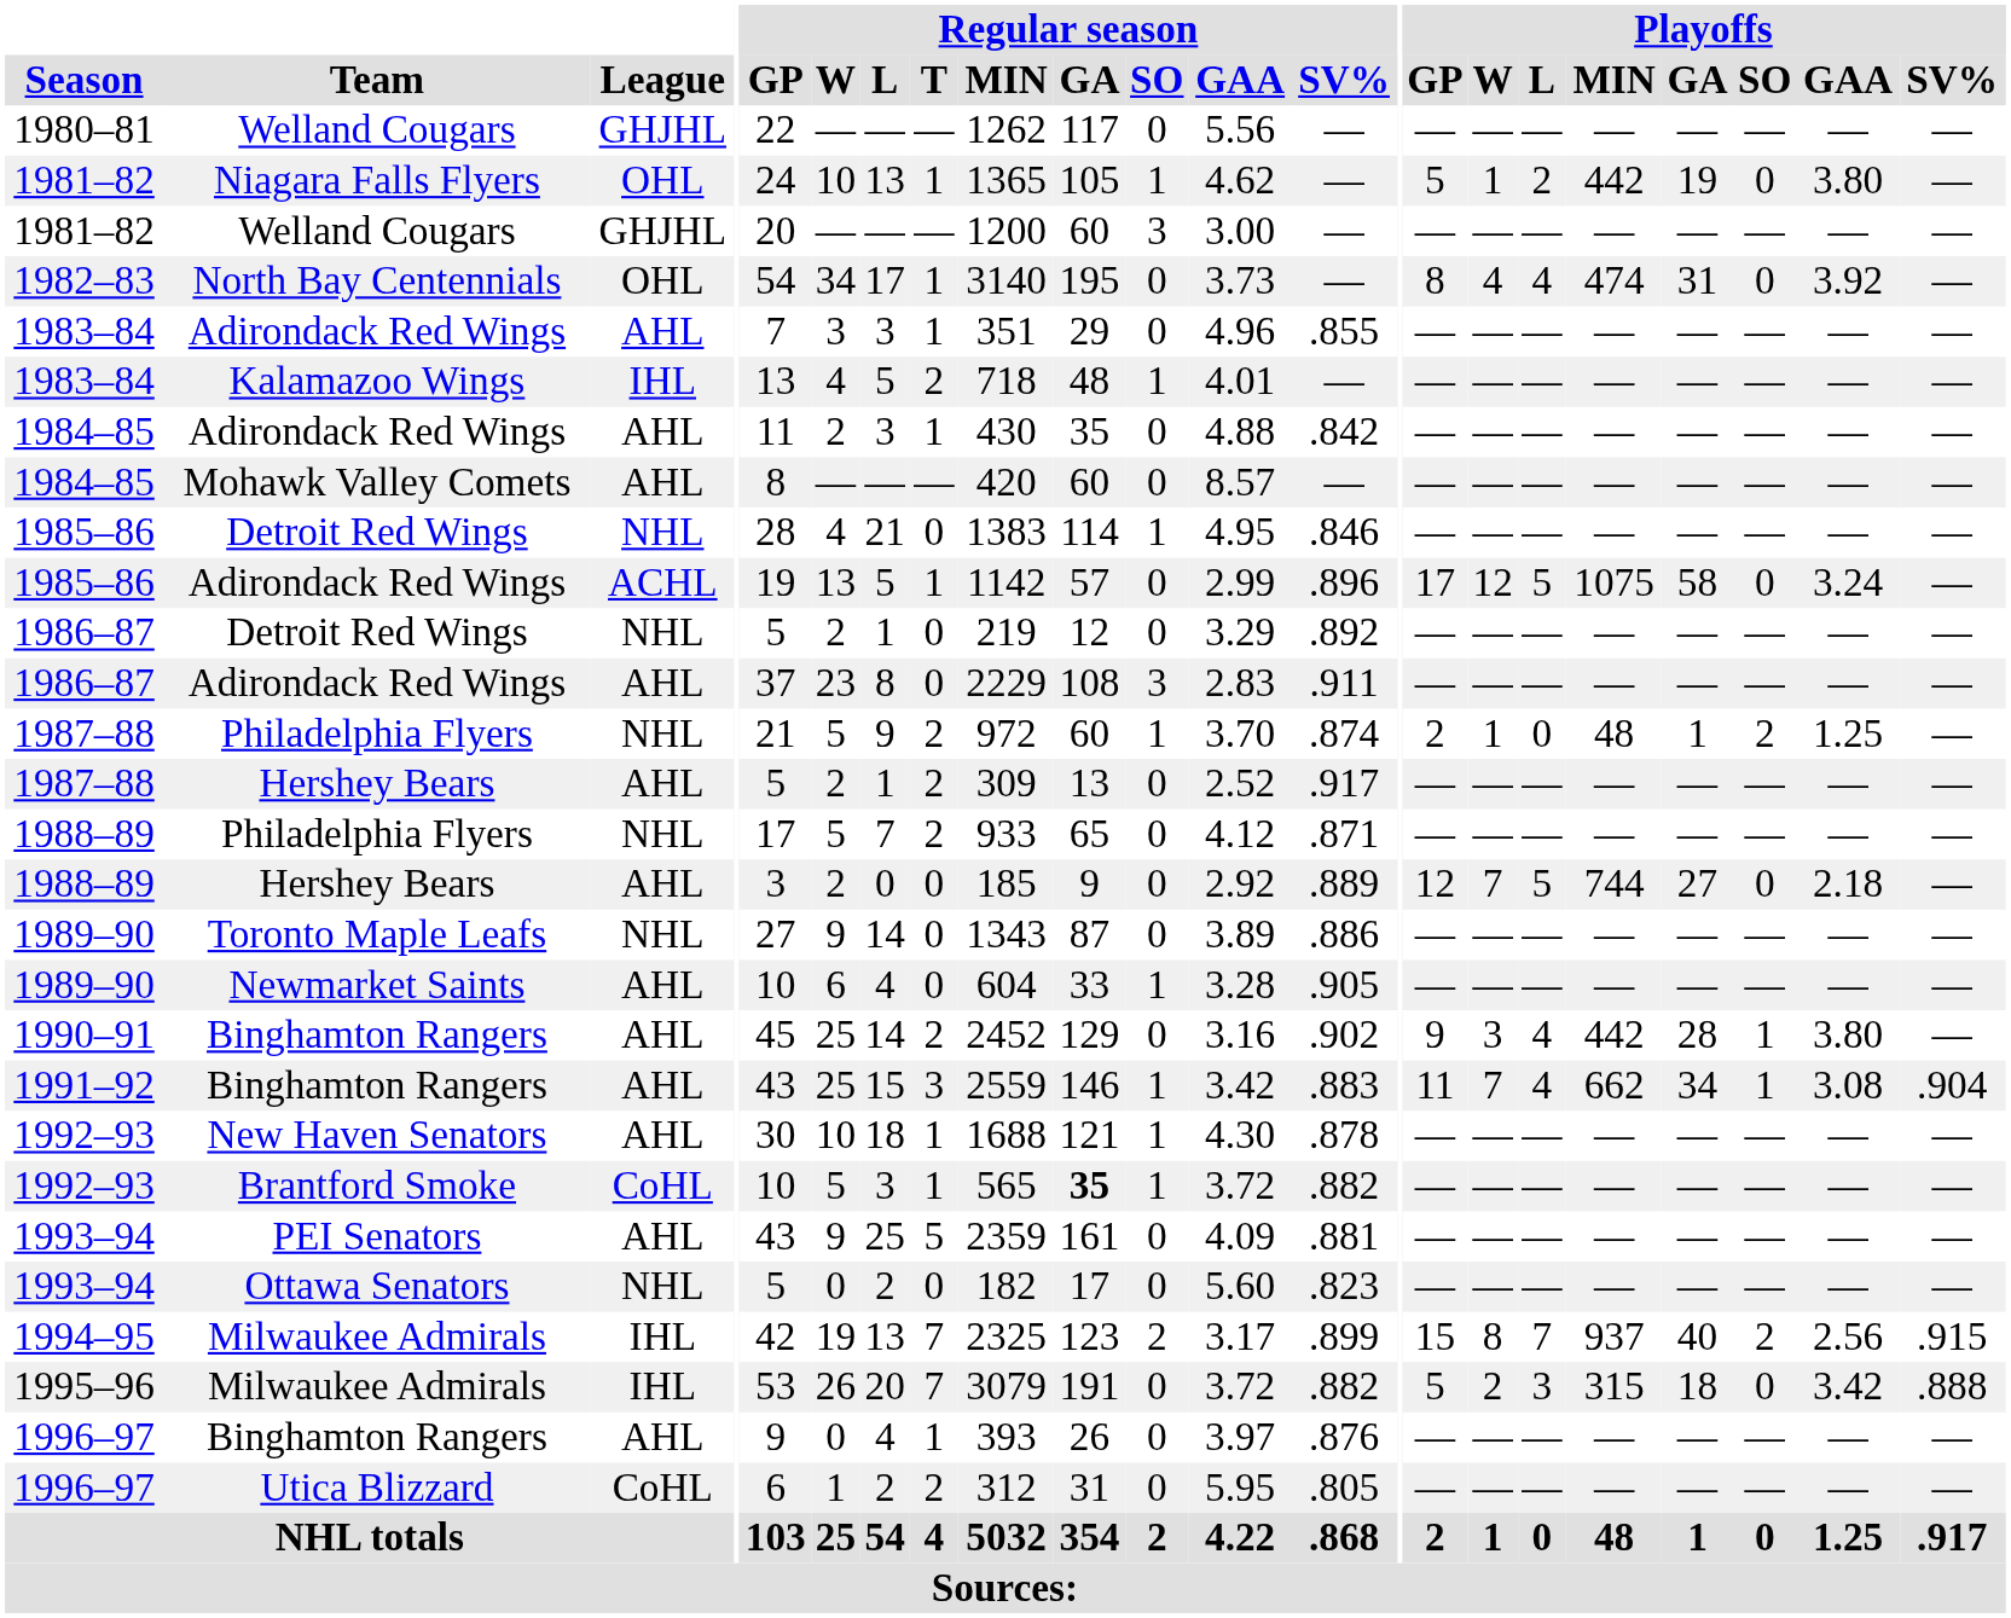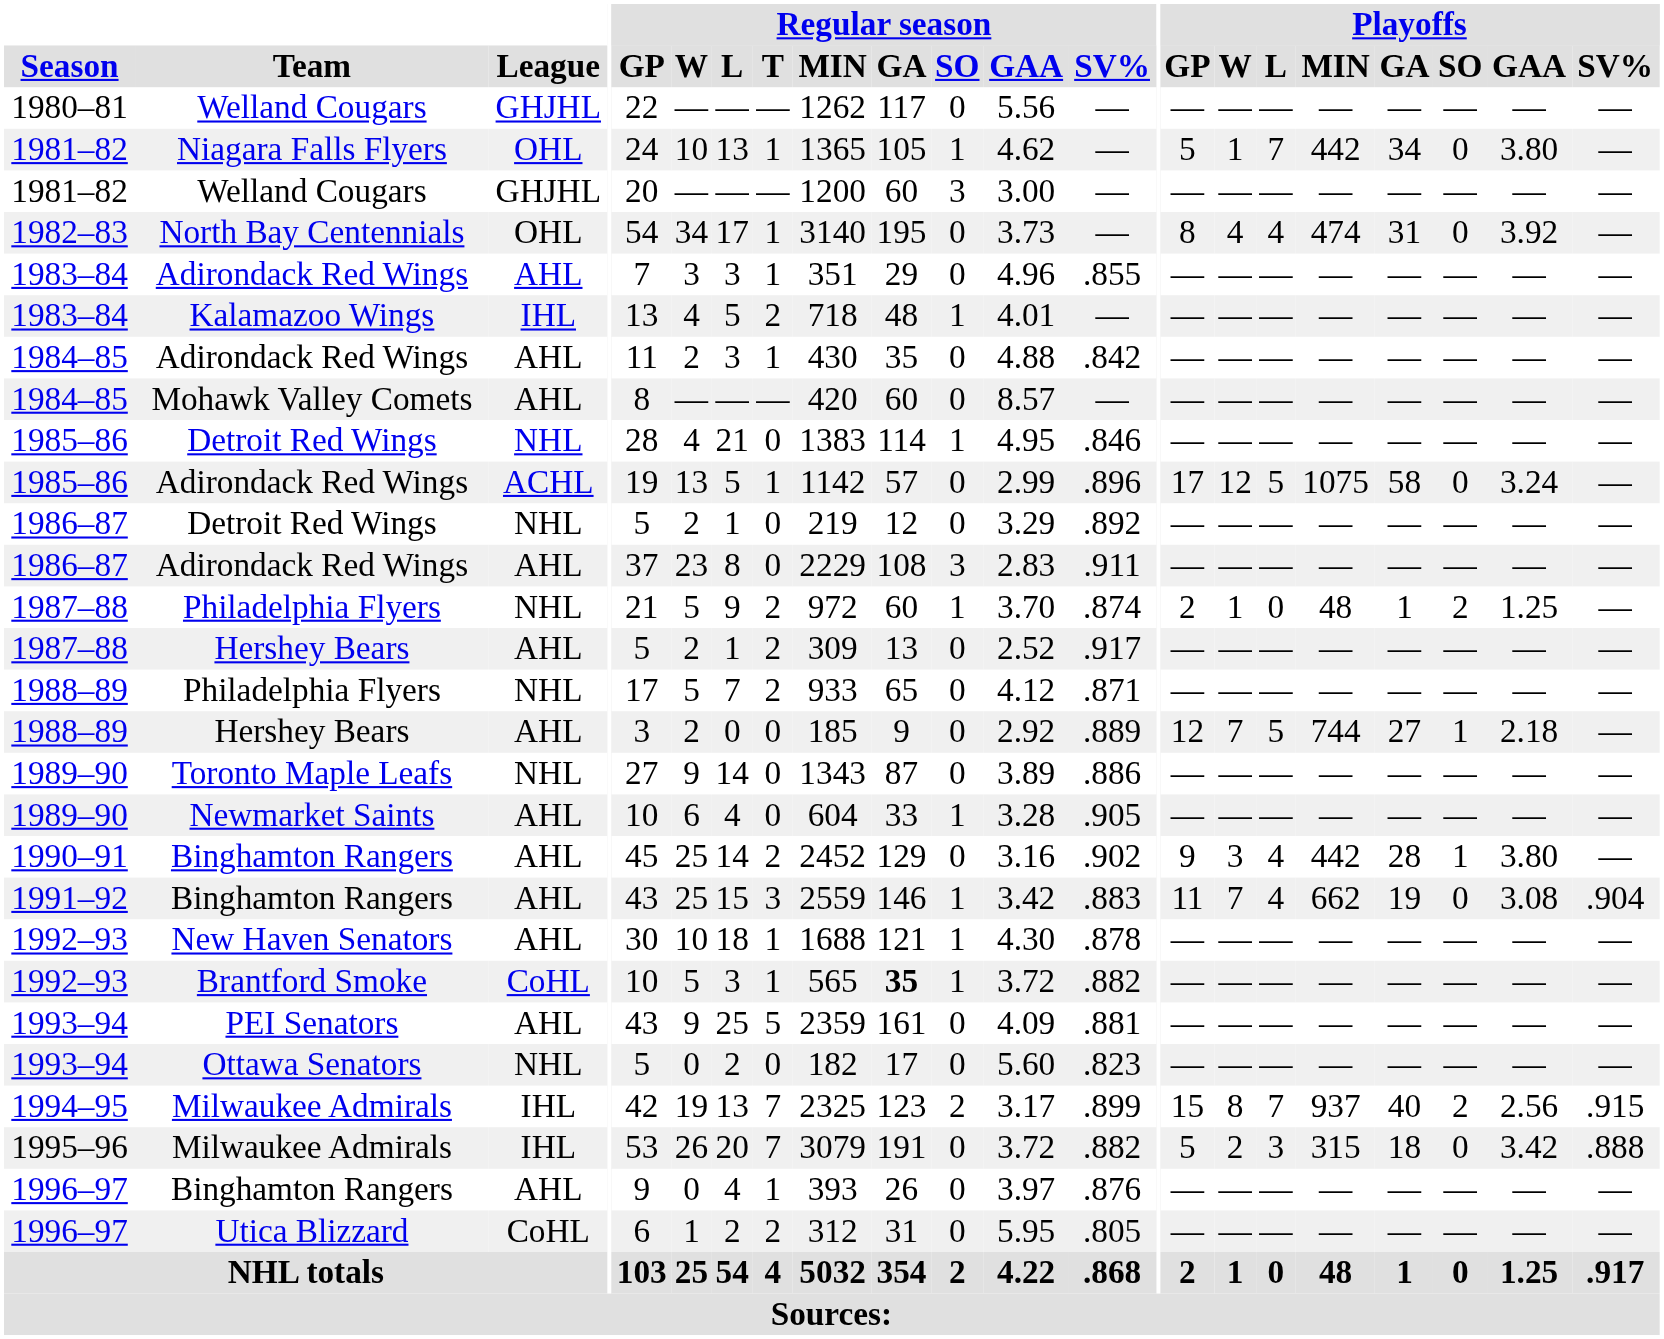 <table border="0" cellpadding="1" cellspacing="0" style="width:90%; text-align:center;">
 <tr bgcolor="#e0e0e0">
 <th colspan="3" bgcolor="#ffffff"></th>
 <th rowspan="99" bgcolor="#ffffff"></th>
 <th colspan="9" bgcolor="#e0e0e0"><a href='#'>Regular season</a></th>
 <th rowspan="99" bgcolor="#ffffff"></th>
 <th colspan="8" bgcolor="#e0e0e0"><a href='#'>Playoffs</a></th>
 </tr>
 <tr bgcolor="#e0e0e0">
 <th><a href='#'>Season</a></th>
 <th>Team</th>
 <th>League</th>
 <th>GP</th>
 <th>W</th>
 <th>L</th>
 <th>T</th>
 <th>MIN</th>
 <th>GA</th>
 <th><a href='#'>SO</a></th>
 <th><a href='#'>GAA</a></th>
 <th><a href='#'>SV%</a></th>
 <th>GP</th>
 <th>W</th>
 <th>L</th>
 <th>MIN</th>
 <th>GA</th>
 <th>SO</th>
 <th>GAA</th>
 <th>SV%</th>
 </tr>
 <tr>
 <td>1980–81</td>
 <td><a href='#'>Welland Cougars</a></td>
 <td><a href='#'>GHJHL</a></td>
 <td>22</td>
 <td>—</td>
 <td>—</td>
 <td>—</td>
 <td>1262</td>
 <td>117</td>
 <td>0</td>
 <td>5.56</td>
 <td>—</td>
 <td>—</td>
 <td>—</td>
 <td>—</td>
 <td>—</td>
 <td>—</td>
 <td>—</td>
 <td>—</td>
 <td>—</td>
 </tr>
 <tr bgcolor="#f0f0f0">
 <td><a href='#'>1981–82</a></td>
 <td><a href='#'>Niagara Falls Flyers</a></td>
 <td><a href='#'>OHL</a></td>
 <td>24</td>
 <td>10</td>
 <td>13</td>
 <td>1</td>
 <td>1365</td>
 <td>105</td>
 <td>1</td>
 <td>4.62</td>
 <td>—</td>
 <td>5</td>
 <td>1</td>
-<td>2</td>
+<td>7</td>
 <td>442</td>
-<td>19</td>
+<td>34</td>
 <td>0</td>
 <td>3.80</td>
 <td>—</td>
 </tr>
 <tr>
 <td>1981–82</td>
 <td>Welland Cougars</td>
 <td>GHJHL</td>
 <td>20</td>
 <td>—</td>
 <td>—</td>
 <td>—</td>
 <td>1200</td>
 <td>60</td>
 <td>3</td>
 <td>3.00</td>
 <td>—</td>
 <td>—</td>
 <td>—</td>
 <td>—</td>
 <td>—</td>
 <td>—</td>
 <td>—</td>
 <td>—</td>
 <td>—</td>
 </tr>
 <tr bgcolor="#f0f0f0">
 <td><a href='#'>1982–83</a></td>
 <td><a href='#'>North Bay Centennials</a></td>
 <td>OHL</td>
 <td>54</td>
 <td>34</td>
 <td>17</td>
 <td>1</td>
 <td>3140</td>
 <td>195</td>
 <td>0</td>
 <td>3.73</td>
 <td>—</td>
 <td>8</td>
 <td>4</td>
 <td>4</td>
 <td>474</td>
 <td>31</td>
 <td>0</td>
 <td>3.92</td>
 <td>—</td>
 </tr>
 <tr>
 <td><a href='#'>1983–84</a></td>
 <td><a href='#'>Adirondack Red Wings</a></td>
 <td><a href='#'>AHL</a></td>
 <td>7</td>
 <td>3</td>
 <td>3</td>
 <td>1</td>
 <td>351</td>
 <td>29</td>
 <td>0</td>
 <td>4.96</td>
 <td>.855</td>
 <td>—</td>
 <td>—</td>
 <td>—</td>
 <td>—</td>
 <td>—</td>
 <td>—</td>
 <td>—</td>
 <td>—</td>
 </tr>
 <tr bgcolor="#f0f0f0">
 <td><a href='#'>1983–84</a></td>
 <td><a href='#'>Kalamazoo Wings</a></td>
 <td><a href='#'>IHL</a></td>
 <td>13</td>
 <td>4</td>
 <td>5</td>
 <td>2</td>
 <td>718</td>
 <td>48</td>
 <td>1</td>
 <td>4.01</td>
 <td>—</td>
 <td>—</td>
 <td>—</td>
 <td>—</td>
 <td>—</td>
 <td>—</td>
 <td>—</td>
 <td>—</td>
 <td>—</td>
 </tr>
 <tr>
 <td><a href='#'>1984–85</a></td>
 <td>Adirondack Red Wings</td>
 <td>AHL</td>
 <td>11</td>
 <td>2</td>
 <td>3</td>
 <td>1</td>
 <td>430</td>
 <td>35</td>
 <td>0</td>
 <td>4.88</td>
 <td>.842</td>
 <td>—</td>
 <td>—</td>
 <td>—</td>
 <td>—</td>
 <td>—</td>
 <td>—</td>
 <td>—</td>
 <td>—</td>
 </tr>
 <tr bgcolor="#f0f0f0">
 <td><a href='#'>1984–85</a></td>
 <td>Mohawk Valley Comets</td>
 <td>AHL</td>
 <td>8</td>
 <td>—</td>
 <td>—</td>
 <td>—</td>
 <td>420</td>
 <td>60</td>
 <td>0</td>
 <td>8.57</td>
 <td>—</td>
 <td>—</td>
 <td>—</td>
 <td>—</td>
 <td>—</td>
 <td>—</td>
 <td>—</td>
 <td>—</td>
 <td>—</td>
 </tr>
 <tr>
 <td><a href='#'>1985–86</a></td>
 <td><a href='#'>Detroit Red Wings</a></td>
 <td><a href='#'>NHL</a></td>
 <td>28</td>
 <td>4</td>
 <td>21</td>
 <td>0</td>
 <td>1383</td>
 <td>114</td>
 <td>1</td>
 <td>4.95</td>
 <td>.846</td>
 <td>—</td>
 <td>—</td>
 <td>—</td>
 <td>—</td>
 <td>—</td>
 <td>—</td>
 <td>—</td>
 <td>—</td>
 </tr>
 <tr bgcolor="#f0f0f0">
 <td><a href='#'>1985–86</a></td>
 <td>Adirondack Red Wings</td>
 <td><a href='#'>ACHL</a></td>
 <td>19</td>
 <td>13</td>
 <td>5</td>
 <td>1</td>
 <td>1142</td>
 <td>57</td>
 <td>0</td>
 <td>2.99</td>
 <td>.896</td>
 <td>17</td>
 <td>12</td>
 <td>5</td>
 <td>1075</td>
 <td>58</td>
 <td>0</td>
 <td>3.24</td>
 <td>—</td>
 </tr>
 <tr>
 <td><a href='#'>1986–87</a></td>
 <td>Detroit Red Wings</td>
 <td>NHL</td>
 <td>5</td>
 <td>2</td>
 <td>1</td>
 <td>0</td>
 <td>219</td>
 <td>12</td>
 <td>0</td>
 <td>3.29</td>
 <td>.892</td>
 <td>—</td>
 <td>—</td>
 <td>—</td>
 <td>—</td>
 <td>—</td>
 <td>—</td>
 <td>—</td>
 <td>—</td>
 </tr>
 <tr bgcolor="#f0f0f0">
 <td><a href='#'>1986–87</a></td>
 <td>Adirondack Red Wings</td>
 <td>AHL</td>
 <td>37</td>
 <td>23</td>
 <td>8</td>
 <td>0</td>
 <td>2229</td>
 <td>108</td>
 <td>3</td>
 <td>2.83</td>
 <td>.911</td>
 <td>—</td>
 <td>—</td>
 <td>—</td>
 <td>—</td>
 <td>—</td>
 <td>—</td>
 <td>—</td>
 <td>—</td>
 </tr>
 <tr>
 <td><a href='#'>1987–88</a></td>
 <td><a href='#'>Philadelphia Flyers</a></td>
 <td>NHL</td>
 <td>21</td>
 <td>5</td>
 <td>9</td>
 <td>2</td>
 <td>972</td>
 <td>60</td>
 <td>1</td>
 <td>3.70</td>
 <td>.874</td>
 <td>2</td>
 <td>1</td>
 <td>0</td>
 <td>48</td>
 <td>1</td>
 <td>2</td>
 <td>1.25</td>
 <td>—</td>
 </tr>
 <tr bgcolor="#f0f0f0">
 <td><a href='#'>1987–88</a></td>
 <td><a href='#'>Hershey Bears</a></td>
 <td>AHL</td>
 <td>5</td>
 <td>2</td>
 <td>1</td>
 <td>2</td>
 <td>309</td>
 <td>13</td>
 <td>0</td>
 <td>2.52</td>
 <td>.917</td>
 <td>—</td>
 <td>—</td>
 <td>—</td>
 <td>—</td>
 <td>—</td>
 <td>—</td>
 <td>—</td>
 <td>—</td>
 </tr>
 <tr>
 <td><a href='#'>1988–89</a></td>
 <td>Philadelphia Flyers</td>
 <td>NHL</td>
 <td>17</td>
 <td>5</td>
 <td>7</td>
 <td>2</td>
 <td>933</td>
 <td>65</td>
 <td>0</td>
 <td>4.12</td>
 <td>.871</td>
 <td>—</td>
 <td>—</td>
 <td>—</td>
 <td>—</td>
 <td>—</td>
 <td>—</td>
 <td>—</td>
 <td>—</td>
 </tr>
 <tr bgcolor="#f0f0f0">
 <td><a href='#'>1988–89</a></td>
 <td>Hershey Bears</td>
 <td>AHL</td>
 <td>3</td>
 <td>2</td>
 <td>0</td>
 <td>0</td>
 <td>185</td>
 <td>9</td>
 <td>0</td>
 <td>2.92</td>
 <td>.889</td>
 <td>12</td>
 <td>7</td>
 <td>5</td>
 <td>744</td>
 <td>27</td>
-<td>0</td>
+<td>1</td>
 <td>2.18</td>
 <td>—</td>
 </tr>
 <tr>
 <td><a href='#'>1989–90</a></td>
 <td><a href='#'>Toronto Maple Leafs</a></td>
 <td>NHL</td>
 <td>27</td>
 <td>9</td>
 <td>14</td>
 <td>0</td>
 <td>1343</td>
 <td>87</td>
 <td>0</td>
 <td>3.89</td>
 <td>.886</td>
 <td>—</td>
 <td>—</td>
 <td>—</td>
 <td>—</td>
 <td>—</td>
 <td>—</td>
 <td>—</td>
 <td>—</td>
 </tr>
 <tr bgcolor="#f0f0f0">
 <td><a href='#'>1989–90</a></td>
 <td><a href='#'>Newmarket Saints</a></td>
 <td>AHL</td>
 <td>10</td>
 <td>6</td>
 <td>4</td>
 <td>0</td>
 <td>604</td>
 <td>33</td>
 <td>1</td>
 <td>3.28</td>
 <td>.905</td>
 <td>—</td>
 <td>—</td>
 <td>—</td>
 <td>—</td>
 <td>—</td>
 <td>—</td>
 <td>—</td>
 <td>—</td>
 </tr>
 <tr>
 <td><a href='#'>1990–91</a></td>
 <td><a href='#'>Binghamton Rangers</a></td>
 <td>AHL</td>
 <td>45</td>
 <td>25</td>
 <td>14</td>
 <td>2</td>
 <td>2452</td>
 <td>129</td>
 <td>0</td>
 <td>3.16</td>
 <td>.902</td>
 <td>9</td>
 <td>3</td>
 <td>4</td>
 <td>442</td>
 <td>28</td>
 <td>1</td>
 <td>3.80</td>
 <td>—</td>
 </tr>
 <tr bgcolor="#f0f0f0">
 <td><a href='#'>1991–92</a></td>
 <td>Binghamton Rangers</td>
 <td>AHL</td>
 <td>43</td>
 <td>25</td>
 <td>15</td>
 <td>3</td>
 <td>2559</td>
 <td>146</td>
 <td>1</td>
 <td>3.42</td>
 <td>.883</td>
 <td>11</td>
 <td>7</td>
 <td>4</td>
 <td>662</td>
-<td>34</td>
-<td>1</td>
+<td>19</td>
+<td>0</td>
 <td>3.08</td>
 <td>.904</td>
 </tr>
 <tr>
 <td><a href='#'>1992–93</a></td>
 <td><a href='#'>New Haven Senators</a></td>
 <td>AHL</td>
 <td>30</td>
 <td>10</td>
 <td>18</td>
 <td>1</td>
 <td>1688</td>
 <td>121</td>
 <td>1</td>
 <td>4.30</td>
 <td>.878</td>
 <td>—</td>
 <td>—</td>
 <td>—</td>
 <td>—</td>
 <td>—</td>
 <td>—</td>
 <td>—</td>
 <td>—</td>
 </tr>
 <tr bgcolor="#f0f0f0">
 <td><a href='#'>1992–93</a></td>
 <td><a href='#'>Brantford Smoke</a></td>
 <td><a href='#'>CoHL</a></td>
 <td>10</td>
 <td>5</td>
 <td>3</td>
 <td>1</td>
 <td>565</td>
 <td><strong>35</strong></td>
 <td>1</td>
 <td>3.72</td>
 <td>.882</td>
 <td>—</td>
 <td>—</td>
 <td>—</td>
 <td>—</td>
 <td>—</td>
 <td>—</td>
 <td>—</td>
 <td>—</td>
 </tr>
 <tr>
 <td><a href='#'>1993–94</a></td>
 <td><a href='#'>PEI Senators</a></td>
 <td>AHL</td>
 <td>43</td>
 <td>9</td>
 <td>25</td>
 <td>5</td>
 <td>2359</td>
 <td>161</td>
 <td>0</td>
 <td>4.09</td>
 <td>.881</td>
 <td>—</td>
 <td>—</td>
 <td>—</td>
 <td>—</td>
 <td>—</td>
 <td>—</td>
 <td>—</td>
 <td>—</td>
 </tr>
 <tr bgcolor="#f0f0f0">
 <td><a href='#'>1993–94</a></td>
 <td><a href='#'>Ottawa Senators</a></td>
 <td>NHL</td>
 <td>5</td>
 <td>0</td>
 <td>2</td>
 <td>0</td>
 <td>182</td>
 <td>17</td>
 <td>0</td>
 <td>5.60</td>
 <td>.823</td>
 <td>—</td>
 <td>—</td>
 <td>—</td>
 <td>—</td>
 <td>—</td>
 <td>—</td>
 <td>—</td>
 <td>—</td>
 </tr>
 <tr>
 <td><a href='#'>1994–95</a></td>
 <td><a href='#'>Milwaukee Admirals</a></td>
 <td>IHL</td>
 <td>42</td>
 <td>19</td>
 <td>13</td>
 <td>7</td>
 <td>2325</td>
 <td>123</td>
 <td>2</td>
 <td>3.17</td>
 <td>.899</td>
 <td>15</td>
 <td>8</td>
 <td>7</td>
 <td>937</td>
 <td>40</td>
 <td>2</td>
 <td>2.56</td>
 <td>.915</td>
 </tr>
 <tr bgcolor="#f0f0f0">
 <td>1995–96</td>
 <td>Milwaukee Admirals</td>
 <td>IHL</td>
 <td>53</td>
 <td>26</td>
 <td>20</td>
 <td>7</td>
 <td>3079</td>
 <td>191</td>
 <td>0</td>
 <td>3.72</td>
 <td>.882</td>
 <td>5</td>
 <td>2</td>
 <td>3</td>
 <td>315</td>
 <td>18</td>
 <td>0</td>
 <td>3.42</td>
 <td>.888</td>
 </tr>
 <tr>
 <td><a href='#'>1996–97</a></td>
 <td>Binghamton Rangers</td>
 <td>AHL</td>
 <td>9</td>
 <td>0</td>
 <td>4</td>
 <td>1</td>
 <td>393</td>
 <td>26</td>
 <td>0</td>
 <td>3.97</td>
 <td>.876</td>
 <td>—</td>
 <td>—</td>
 <td>—</td>
 <td>—</td>
 <td>—</td>
 <td>—</td>
 <td>—</td>
 <td>—</td>
 </tr>
 <tr bgcolor="#f0f0f0">
 <td><a href='#'>1996–97</a></td>
 <td><a href='#'>Utica Blizzard</a></td>
 <td>CoHL</td>
 <td>6</td>
 <td>1</td>
 <td>2</td>
 <td>2</td>
 <td>312</td>
 <td>31</td>
 <td>0</td>
 <td>5.95</td>
 <td>.805</td>
 <td>—</td>
 <td>—</td>
 <td>—</td>
 <td>—</td>
 <td>—</td>
 <td>—</td>
 <td>—</td>
 <td>—</td>
 </tr>
 <tr bgcolor="#e0e0e0">
 <th colspan=3>NHL totals</th>
 <th>103</th>
 <th>25</th>
 <th>54</th>
 <th>4</th>
 <th>5032</th>
 <th>354</th>
 <th>2</th>
 <th>4.22</th>
 <th>.868</th>
 <th>2</th>
 <th>1</th>
 <th>0</th>
 <th>48</th>
 <th>1</th>
 <th>0</th>
 <th>1.25</th>
 <th>.917</th>
 </tr>
 <tr bgcolor="#e0e0e0">
 <td colspan="22" style="text-align: center;"><strong>Sources:</strong></td>
 </tr>
 </table>
